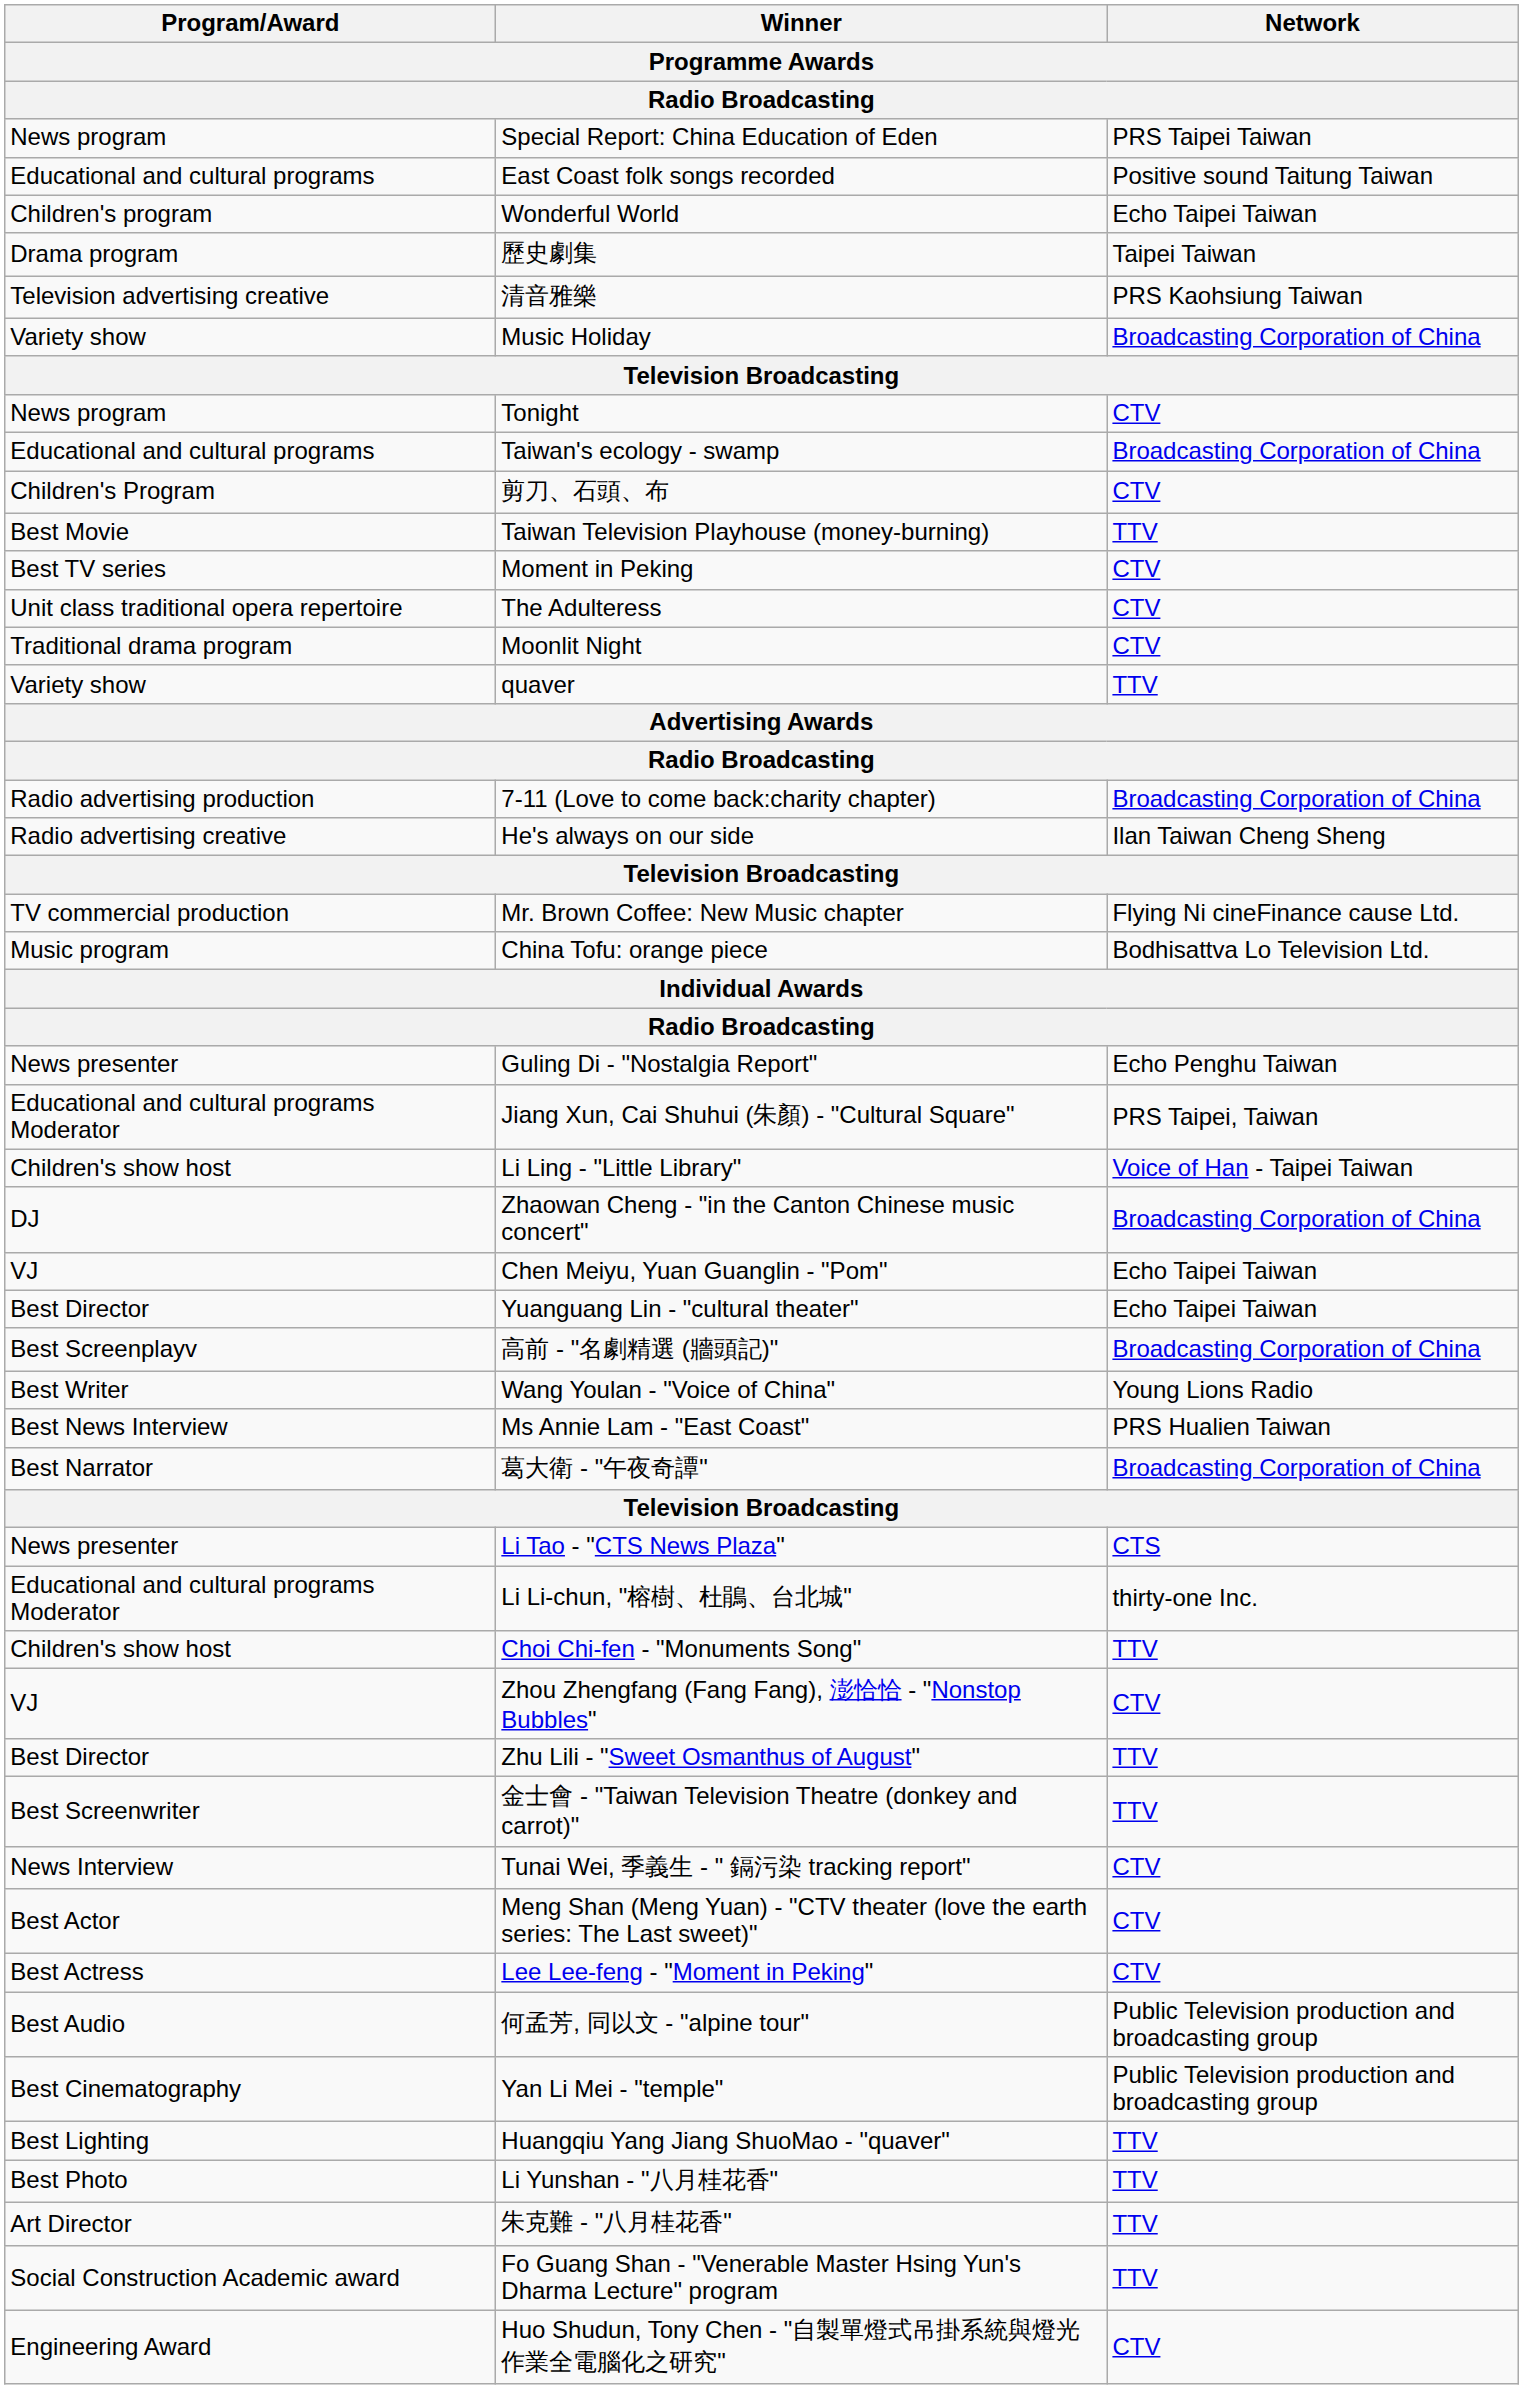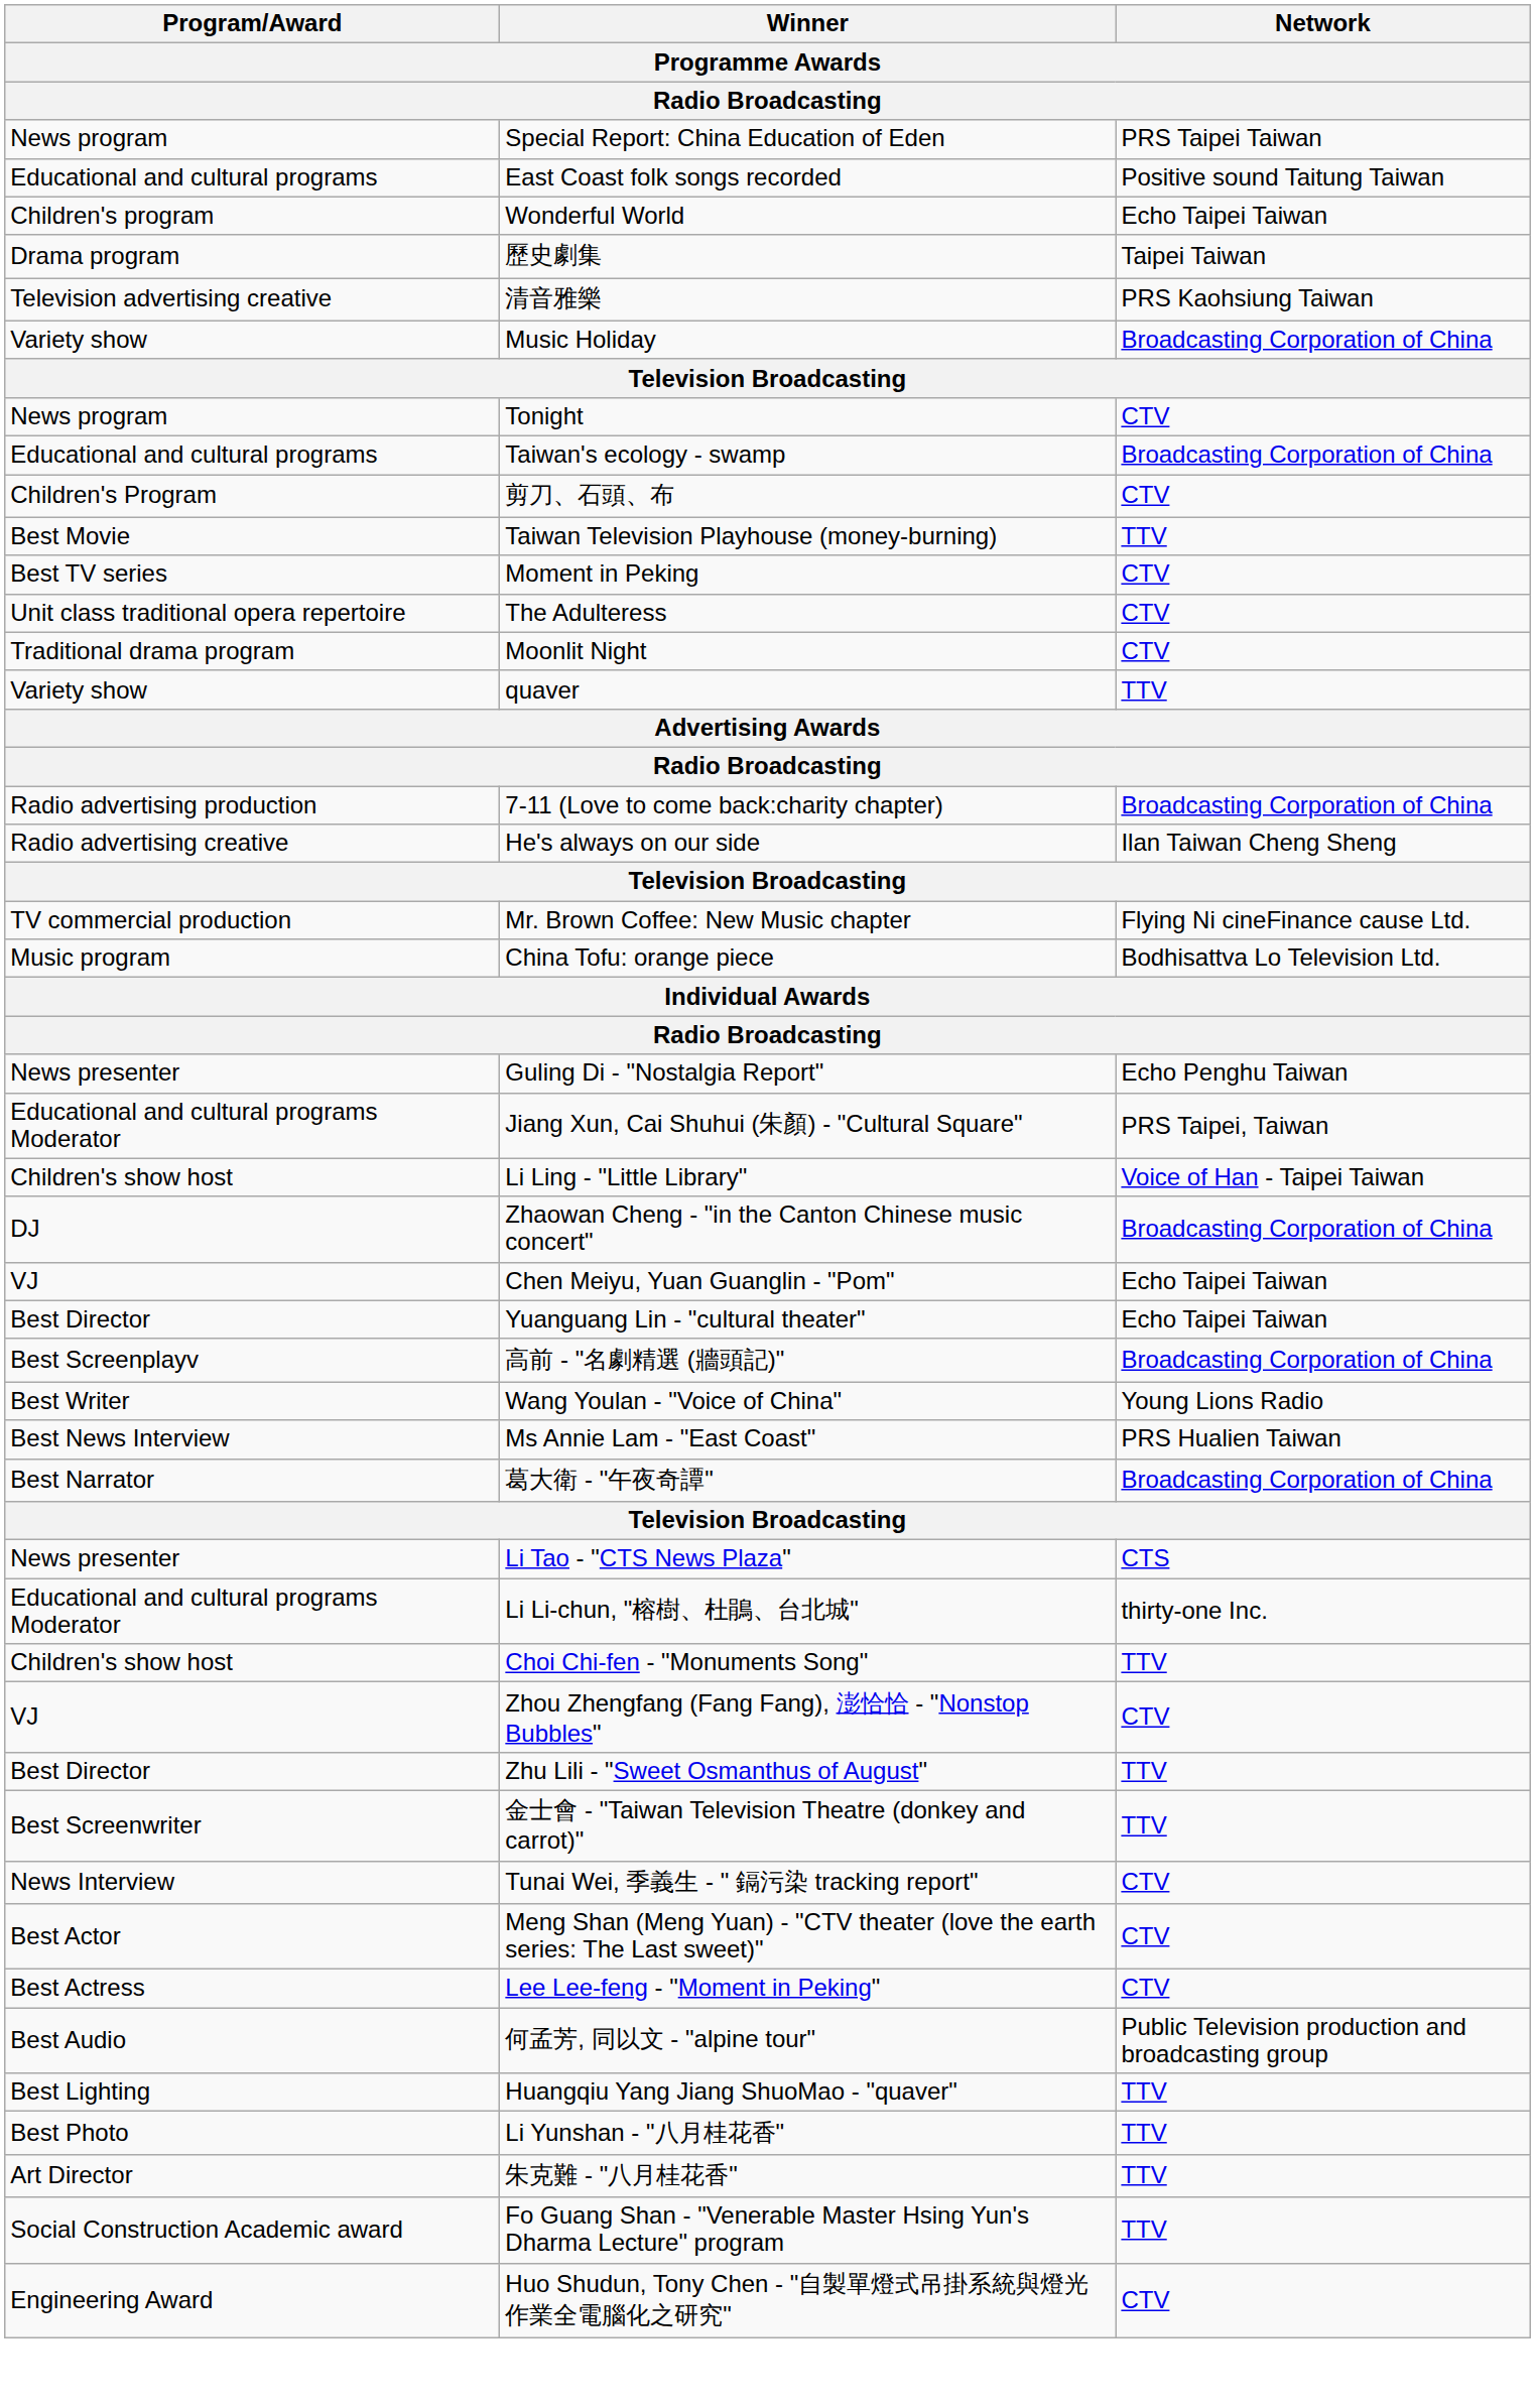 <table class="wikitable">
 <tr>
 <th style="width:240pt;">Program/Award</th>
 <th style="width:300pt;">Winner</th>
 <th style="width:200pt;">Network</th>
 </tr>
 <tr>
 <th colspan=3 style="text-align:center" style="background:#99CCFF;">Programme Awards</th>
 </tr>
 <tr>
 <th colspan=3 style="text-align:center" style="background:LightSteelBlue;">Radio Broadcasting</th>
 </tr>
 <tr>
 <td>News program</td>
 <td>Special Report: China Education of Eden</td>
 <td>PRS Taipei Taiwan</td>
 </tr>
 <tr>
 <td>Educational and cultural programs</td>
 <td>East Coast folk songs recorded</td>
 <td>Positive sound Taitung Taiwan</td>
 </tr>
 <tr>
 <td>Children's program</td>
 <td>Wonderful World</td>
 <td>Echo Taipei Taiwan</td>
 </tr>
 <tr>
 <td>Drama program</td>
 <td>歷史劇集</td>
 <td>Taipei Taiwan</td>
 </tr>
 <tr>
 <td>Television advertising creative</td>
 <td>清音雅樂</td>
 <td>PRS Kaohsiung Taiwan</td>
 </tr>
 <tr>
 <td>Variety show</td>
 <td>Music Holiday</td>
 <td><a href='#'>Broadcasting Corporation of China</a></td>
 </tr>
 <tr>
 <th colspan=3 style="text-align:center" style="background:LightSteelBlue;">Television Broadcasting</th>
 </tr>
 <tr>
 <td>News program</td>
 <td>Tonight</td>
 <td><a href='#'>CTV</a></td>
 </tr>
 <tr>
 <td>Educational and cultural programs</td>
 <td>Taiwan's ecology - swamp</td>
 <td><a href='#'>Broadcasting Corporation of China</a></td>
 </tr>
 <tr>
 <td>Children's Program</td>
 <td>剪刀、石頭、布</td>
 <td><a href='#'>CTV</a></td>
 </tr>
 <tr>
 <td>Best Movie</td>
 <td>Taiwan Television Playhouse (money-burning)</td>
 <td><a href='#'>TTV</a></td>
 </tr>
 <tr>
 <td>Best TV series</td>
 <td>Moment in Peking</td>
 <td><a href='#'>CTV</a></td>
 </tr>
 <tr>
 <td>Unit class traditional opera repertoire</td>
 <td>The Adulteress</td>
 <td><a href='#'>CTV</a></td>
 </tr>
 <tr>
 <td>Traditional drama program</td>
 <td>Moonlit Night</td>
 <td><a href='#'>CTV</a></td>
 </tr>
 <tr>
 <td>Variety show</td>
 <td>quaver</td>
 <td><a href='#'>TTV</a></td>
 </tr>
 <tr>
 <th colspan=3 style="text-align:center" style="background:#99CCFF;">Advertising Awards</th>
 </tr>
 <tr>
 <th colspan=3 style="text-align:center" style="background:LightSteelBlue;">Radio Broadcasting</th>
 </tr>
 <tr>
 <td>Radio advertising production</td>
 <td>7-11 (Love to come back:charity chapter)</td>
 <td><a href='#'>Broadcasting Corporation of China</a></td>
 </tr>
 <tr>
 <td>Radio advertising creative</td>
 <td>He's always on our side</td>
 <td>Ilan Taiwan Cheng Sheng</td>
 </tr>
 <tr>
 <th colspan=3 style="text-align:center" style="background:LightSteelBlue;">Television Broadcasting</th>
 </tr>
 <tr>
 <td>TV commercial production</td>
 <td>Mr. Brown Coffee: New Music chapter</td>
 <td>Flying Ni cineFinance cause Ltd.</td>
 </tr>
 <tr>
 <td>Music program</td>
 <td>China Tofu: orange piece</td>
 <td>Bodhisattva Lo Television Ltd.</td>
 </tr>
 <tr>
 <th colspan=3 style="text-align:center" style="background:#99CCFF;">Individual Awards</th>
 </tr>
 <tr>
 <th colspan=3 style="text-align:center" style="background:LightSteelBlue;">Radio Broadcasting</th>
 </tr>
 <tr>
 <td>News presenter</td>
 <td>Guling Di - "Nostalgia Report"</td>
 <td>Echo Penghu Taiwan</td>
 </tr>
 <tr>
 <td>Educational and cultural programs Moderator</td>
 <td>Jiang Xun, Cai Shuhui (朱顏) - "Cultural Square"</td>
 <td>PRS Taipei, Taiwan</td>
 </tr>
 <tr>
 <td>Children's show host</td>
 <td>Li Ling - "Little Library"</td>
 <td><a href='#'>Voice of Han</a> - Taipei Taiwan</td>
 </tr>
 <tr>
 <td>DJ</td>
 <td>Zhaowan Cheng - "in the Canton Chinese music concert"</td>
 <td><a href='#'>Broadcasting Corporation of China</a></td>
 </tr>
 <tr>
 <td>VJ</td>
 <td>Chen Meiyu, Yuan Guanglin - "Pom"</td>
 <td>Echo Taipei Taiwan</td>
 </tr>
 <tr>
 <td>Best Director</td>
 <td>Yuanguang Lin - "cultural theater"</td>
 <td>Echo Taipei Taiwan</td>
 </tr>
 <tr>
 <td>Best Screenplayv</td>
 <td>高前 - "名劇精選 (牆頭記)"</td>
 <td><a href='#'>Broadcasting Corporation of China</a></td>
 </tr>
 <tr>
 <td>Best Writer</td>
 <td>Wang Youlan - "Voice of China"</td>
 <td>Young Lions Radio</td>
 </tr>
 <tr>
 <td>Best News Interview</td>
 <td>Ms Annie Lam - "East Coast"</td>
 <td>PRS Hualien Taiwan</td>
 </tr>
 <tr>
 <td>Best Narrator</td>
 <td>葛大衛 - "午夜奇譚"</td>
 <td><a href='#'>Broadcasting Corporation of China</a></td>
 </tr>
 <tr>
 <th colspan=3 style="text-align:center" style="background:LightSteelBlue;">Television Broadcasting</th>
 </tr>
 <tr>
 <td>News presenter</td>
 <td><a href='#'>Li Tao</a> - "<a href='#'>CTS News Plaza</a>"</td>
 <td><a href='#'>CTS</a></td>
 </tr>
 <tr>
 <td>Educational and cultural programs Moderator</td>
 <td>Li Li-chun, "榕樹、杜鵑、台北城"</td>
 <td>thirty-one Inc.</td>
 </tr>
 <tr>
 <td>Children's show host</td>
 <td><a href='#'>Choi Chi-fen</a> - "Monuments Song"</td>
 <td><a href='#'>TTV</a></td>
 </tr>
 <tr>
 <td>VJ</td>
 <td>Zhou Zhengfang (Fang Fang), <a href='#'>澎恰恰</a> - "<a href='#'>Nonstop Bubbles</a>"</td>
 <td><a href='#'>CTV</a></td>
 </tr>
 <tr>
 <td>Best Director</td>
 <td>Zhu Lili - "<a href='#'>Sweet Osmanthus of August</a>"</td>
 <td><a href='#'>TTV</a></td>
 </tr>
 <tr>
 <td>Best Screenwriter</td>
 <td>金士會 - "Taiwan Television Theatre (donkey and carrot)"</td>
 <td><a href='#'>TTV</a></td>
 </tr>
 <tr>
 <td>News Interview</td>
 <td>Tunai Wei, 季義生 - " 鎘污染 tracking report"</td>
 <td><a href='#'>CTV</a></td>
 </tr>
 <tr>
 <td>Best Actor</td>
 <td>Meng Shan (Meng Yuan) - "CTV theater (love the earth series: The Last sweet)"</td>
 <td><a href='#'>CTV</a></td>
 </tr>
 <tr>
 <td>Best Actress</td>
 <td><a href='#'>Lee Lee-feng</a> - "<a href='#'>Moment in Peking</a>"</td>
 <td><a href='#'>CTV</a></td>
 </tr>
 <tr>
 <td>Best Audio</td>
 <td>何孟芳, 同以文 - "alpine tour"</td>
 <td>Public Television production and broadcasting group</td>
 </tr>
 <tr>
-<td>Best Cinematography</td>
-<td>Yan Li Mei - "temple"</td>
-<td>Public Television production and broadcasting group</td>
-</tr>
-<tr>
 <td>Best Lighting</td>
 <td>Huangqiu Yang Jiang ShuoMao - "quaver"</td>
 <td><a href='#'>TTV</a></td>
 </tr>
 <tr>
 <td>Best Photo</td>
 <td>Li Yunshan - "八月桂花香"</td>
 <td><a href='#'>TTV</a></td>
 </tr>
 <tr>
 <td>Art Director</td>
 <td>朱克難 - "八月桂花香"</td>
 <td><a href='#'>TTV</a></td>
 </tr>
 <tr>
 <td>Social Construction Academic award</td>
 <td>Fo Guang Shan - "Venerable Master Hsing Yun's Dharma Lecture" program</td>
 <td><a href='#'>TTV</a></td>
 </tr>
 <tr>
 <td>Engineering Award</td>
 <td>Huo Shudun, Tony Chen - "自製單燈式吊掛系統與燈光作業全電腦化之研究"</td>
 <td><a href='#'>CTV</a></td>
 </tr>
 </table>
